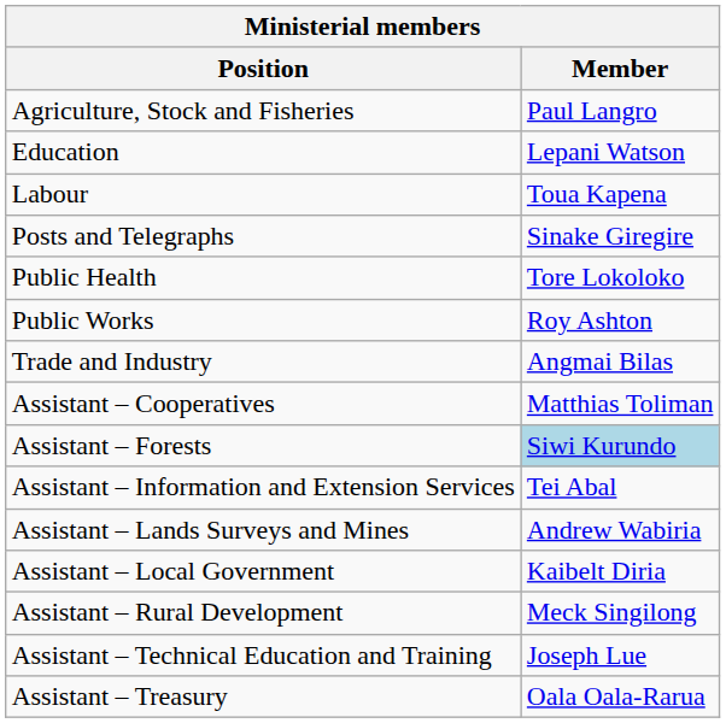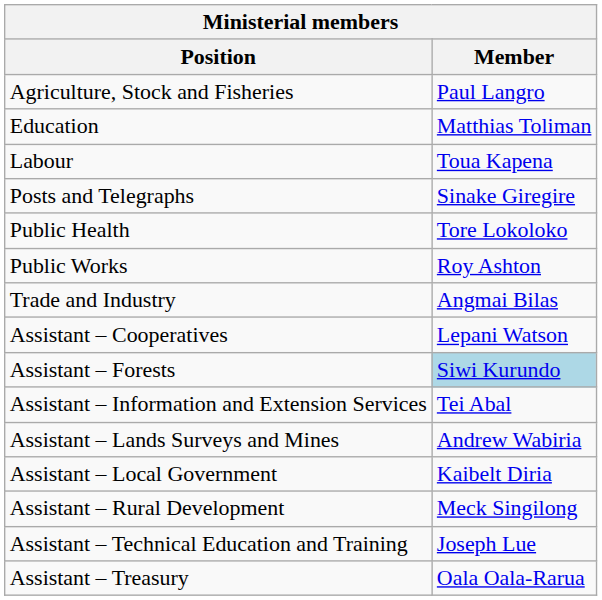 <table class=wikitable>
 <tr>
 <th colspan=2>Ministerial members</th>
 </tr>
 <tr>
 <th>Position</th>
 <th>Member</th>
 </tr>
 <tr>
 <td>Agriculture, Stock and Fisheries</td>
 <td><a href='#'>Paul Langro</a></td>
 </tr>
 <tr>
 <td>Education</td>
-<td><a href='#'>Lepani Watson</a></td>
+<td><a href='#'>Matthias Toliman</a></td>
 </tr>
 <tr>
 <td>Labour</td>
 <td><a href='#'>Toua Kapena</a></td>
 </tr>
 <tr>
 <td>Posts and Telegraphs</td>
 <td><a href='#'>Sinake Giregire</a></td>
 </tr>
 <tr>
 <td>Public Health</td>
 <td><a href='#'>Tore Lokoloko</a></td>
 </tr>
 <tr>
 <td>Public Works</td>
 <td><a href='#'>Roy Ashton</a></td>
 </tr>
 <tr>
 <td>Trade and Industry</td>
 <td><a href='#'>Angmai Bilas</a></td>
 </tr>
 <tr>
 <td>Assistant – Cooperatives</td>
-<td><a href='#'>Matthias Toliman</a></td>
+<td><a href='#'>Lepani Watson</a></td>
 </tr>
 <tr>
 <td>Assistant – Forests</td>
 <td style="background: lightblue;"><a href='#'>Siwi Kurundo</a></td>
 </tr>
 <tr>
 <td>Assistant – Information and Extension Services</td>
 <td><a href='#'>Tei Abal</a></td>
 </tr>
 <tr>
 <td>Assistant – Lands Surveys and Mines</td>
 <td><a href='#'>Andrew Wabiria</a></td>
 </tr>
 <tr>
 <td>Assistant – Local Government</td>
 <td><a href='#'>Kaibelt Diria</a></td>
 </tr>
 <tr>
 <td>Assistant – Rural Development</td>
 <td><a href='#'>Meck Singilong</a></td>
 </tr>
 <tr>
 <td>Assistant – Technical Education and Training</td>
 <td><a href='#'>Joseph Lue</a></td>
 </tr>
 <tr>
 <td>Assistant – Treasury</td>
 <td><a href='#'>Oala Oala-Rarua</a></td>
 </tr>
 </table>
